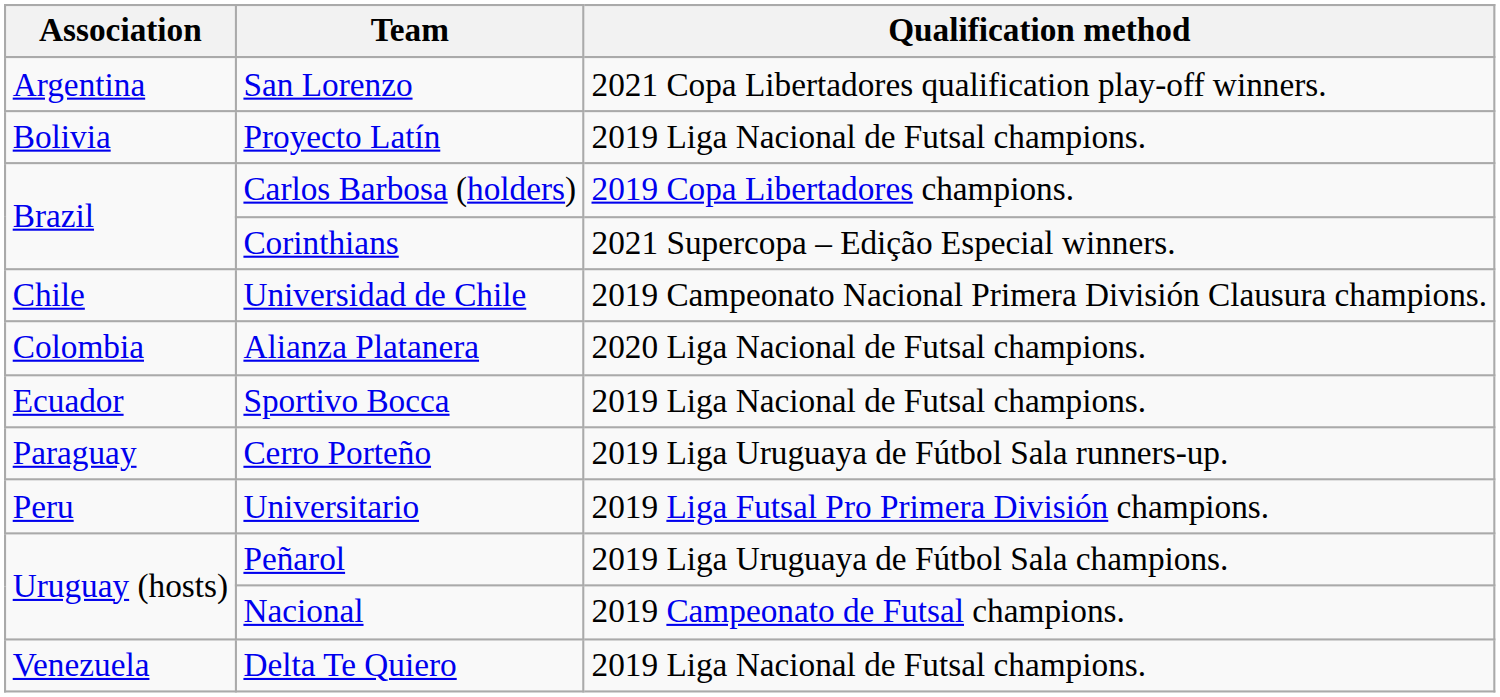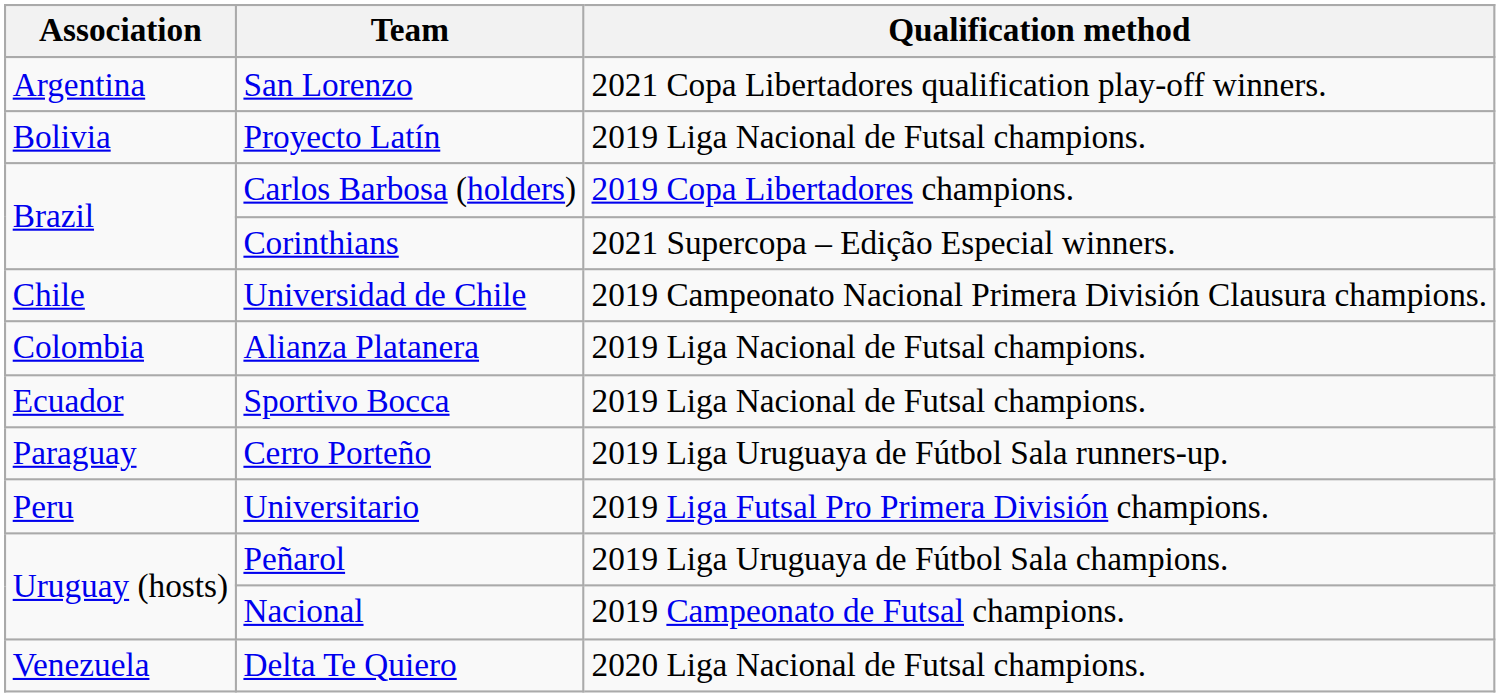 <table class="wikitable">
 <tr>
 <th>Association</th>
 <th>Team</th>
 <th>Qualification method</th>
 </tr>
 <tr>
 <td> <a href='#'>Argentina</a></td>
 <td><a href='#'>San Lorenzo</a></td>
 <td>2021 Copa Libertadores qualification play-off winners.</td>
 </tr>
 <tr>
 <td> <a href='#'>Bolivia</a></td>
 <td><a href='#'>Proyecto Latín</a></td>
 <td>2019 Liga Nacional de Futsal champions.</td>
 </tr>
 <tr>
 <td rowspan=2> <a href='#'>Brazil</a></td>
 <td><a href='#'>Carlos Barbosa</a> (<a href='#'>holders</a>)</td>
 <td><a href='#'>2019 Copa Libertadores</a> champions.</td>
 </tr>
 <tr>
 <td><a href='#'>Corinthians</a></td>
 <td>2021 Supercopa – Edição Especial winners.</td>
 </tr>
 <tr>
 <td> <a href='#'>Chile</a></td>
 <td><a href='#'>Universidad de Chile</a></td>
 <td>2019 Campeonato Nacional Primera División Clausura champions.</td>
 </tr>
 <tr>
 <td> <a href='#'>Colombia</a></td>
 <td><a href='#'>Alianza Platanera</a></td>
-<td>2020 Liga Nacional de Futsal champions.</td>
+<td>2019 Liga Nacional de Futsal champions.</td>
 </tr>
 <tr>
 <td> <a href='#'>Ecuador</a></td>
 <td><a href='#'>Sportivo Bocca</a></td>
 <td>2019 Liga Nacional de Futsal champions.</td>
 </tr>
 <tr>
 <td> <a href='#'>Paraguay</a></td>
 <td><a href='#'>Cerro Porteño</a></td>
 <td>2019 Liga Uruguaya de Fútbol Sala runners-up.</td>
 </tr>
 <tr>
 <td> <a href='#'>Peru</a></td>
 <td><a href='#'>Universitario</a></td>
 <td>2019 <a href='#'>Liga Futsal Pro Primera División</a> champions.</td>
 </tr>
 <tr>
 <td rowspan=2> <a href='#'>Uruguay</a> (hosts)</td>
 <td><a href='#'>Peñarol</a></td>
 <td>2019 Liga Uruguaya de Fútbol Sala champions.</td>
 </tr>
 <tr>
 <td><a href='#'>Nacional</a></td>
 <td>2019 <a href='#'>Campeonato de Futsal</a> champions.</td>
 </tr>
 <tr>
 <td> <a href='#'>Venezuela</a></td>
 <td><a href='#'>Delta Te Quiero</a></td>
-<td>2019 Liga Nacional de Futsal champions.</td>
+<td>2020 Liga Nacional de Futsal champions.</td>
 </tr>
 </table>
